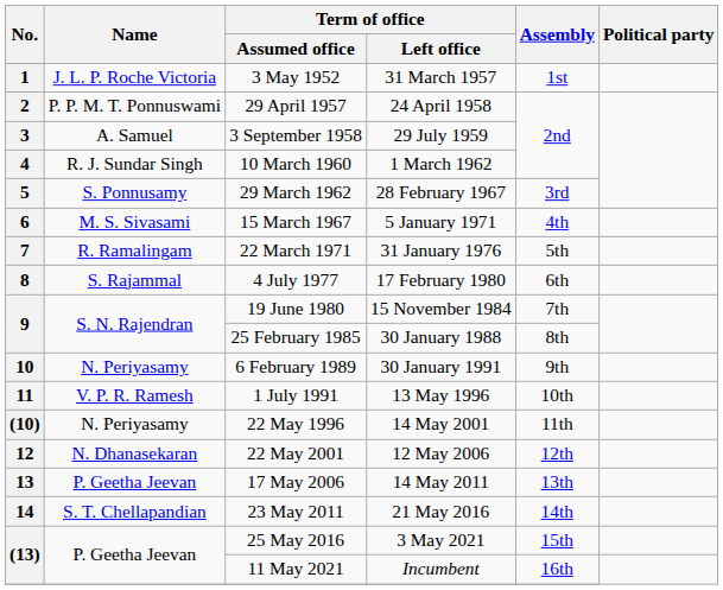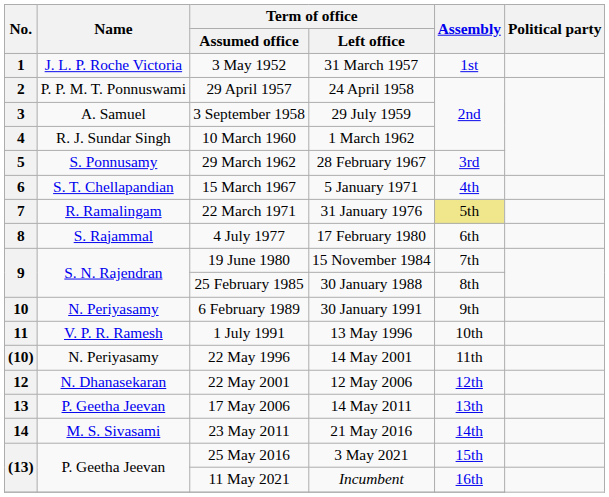 <table class="wikitable sortable" style="text-align:center">
 <tr>
 <th rowspan=2>No.</th>
 <th rowspan=2>Name</th>
 <th colspan=2>Term of office</th>
 <th rowspan=2><a href='#'>Assembly</a><br></th>
 <th rowspan=2 colspan=2>Political party</th>
 </tr>
 <tr>
 <th>Assumed office</th>
 <th>Left office</th>
 </tr>
 <tr>
 <th>1</th>
 <td><a href='#'>J. L. P. Roche Victoria</a></td>
 <td>3 May 1952</td>
 <td>31 March 1957</td>
 <td><a href='#'>1st</a><br></td>
 <td></td>
 </tr>
 <tr>
 <th>2</th>
 <td>P. P. M. T. Ponnuswami</td>
 <td>29 April 1957</td>
 <td>24 April 1958</td>
 <td rowspan=3><a href='#'>2nd</a><br></td>
 </tr>
 <tr>
 <th>3</th>
 <td>A. Samuel</td>
 <td>3 September 1958</td>
 <td>29 July 1959</td>
 </tr>
 <tr>
 <th>4</th>
 <td>R. J. Sundar Singh</td>
 <td>10 March 1960</td>
 <td>1 March 1962</td>
 </tr>
 <tr>
 <th>5</th>
 <td><a href='#'>S. Ponnusamy</a></td>
 <td>29 March 1962</td>
 <td>28 February 1967</td>
 <td><a href='#'>3rd</a><br></td>
 </tr>
 <tr>
 <th>6</th>
-<td><a href='#'>M. S. Sivasami</a></td>
+<td><a href='#'>S. T. Chellapandian</a></td>
 <td>15 March 1967</td>
 <td>5 January 1971</td>
 <td><a href='#'>4th</a><br></td>
 <td></td>
 </tr>
 <tr>
 <th>7</th>
 <td><a href='#'>R. Ramalingam</a></td>
 <td>22 March 1971</td>
 <td>31 January 1976</td>
-<td>5th<br></td>
+<td style="background: khaki;">5th<br></td>
 </tr>
 <tr>
 <th>8</th>
 <td><a href='#'>S. Rajammal</a></td>
 <td>4 July 1977</td>
 <td>17 February 1980</td>
 <td>6th<br></td>
 <td></td>
 </tr>
 <tr>
 <th rowspan=2>9</th>
 <td rowspan=2><a href='#'>S. N. Rajendran</a></td>
 <td>19 June 1980</td>
 <td>15 November 1984</td>
 <td>7th<br></td>
 </tr>
 <tr>
 <td>25 February 1985</td>
 <td>30 January 1988</td>
 <td>8th<br></td>
 </tr>
 <tr>
 <th>10</th>
 <td><a href='#'>N. Periyasamy</a></td>
 <td>6 February 1989</td>
 <td>30 January 1991</td>
 <td>9th<br></td>
 <td></td>
 </tr>
 <tr>
 <th>11</th>
 <td><a href='#'>V. P. R. Ramesh</a></td>
 <td>1 July 1991</td>
 <td>13 May 1996</td>
 <td>10th<br></td>
 <td></td>
 </tr>
 <tr>
 <th>(10)</th>
 <td>N. Periyasamy</td>
 <td>22 May 1996</td>
 <td>14 May 2001</td>
 <td>11th<br></td>
 <td></td>
 </tr>
 <tr>
 <th>12</th>
 <td><a href='#'>N. Dhanasekaran</a></td>
 <td>22 May 2001</td>
 <td>12 May 2006</td>
 <td><a href='#'>12th</a><br></td>
 <td></td>
 </tr>
 <tr>
 <th>13</th>
 <td><a href='#'>P. Geetha Jeevan</a></td>
 <td>17 May 2006</td>
 <td>14 May 2011</td>
 <td><a href='#'>13th</a><br></td>
 <td></td>
 </tr>
 <tr>
 <th>14</th>
-<td><a href='#'>S. T. Chellapandian</a></td>
+<td><a href='#'>M. S. Sivasami</a></td>
 <td>23 May 2011</td>
 <td>21 May 2016</td>
 <td><a href='#'>14th</a><br></td>
 <td></td>
 </tr>
 <tr>
 <th rowspan=2>(13)</th>
 <td rowspan=2>P. Geetha Jeevan</td>
 <td>25 May 2016</td>
 <td>3 May 2021</td>
 <td><a href='#'>15th</a><br></td>
 <td></td>
 </tr>
 <tr>
 <td>11 May 2021</td>
 <td><em>Incumbent</em></td>
 <td><a href='#'>16th</a><br></td>
 </tr>
 <tr>
 </tr>
 </table>
